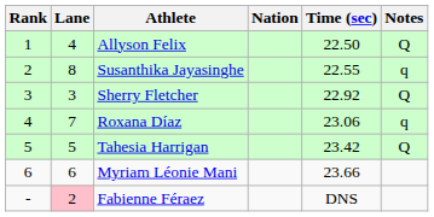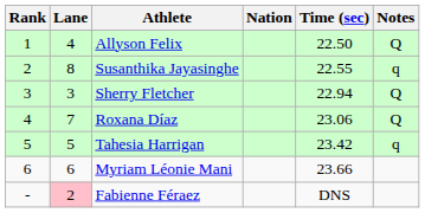 <table class="wikitable sortable" style="text-align:center">
 <tr>
 <th>Rank</th>
 <th>Lane</th>
 <th>Athlete</th>
 <th>Nation</th>
 <th>Time (<a href='#'>sec</a>)</th>
 <th>Notes</th>
 </tr>
 <tr bgcolor=ccffcc>
 <td>1</td>
 <td>4</td>
 <td align="left"><a href='#'>Allyson Felix</a></td>
 <td align=left></td>
 <td>22.50</td>
 <td>Q</td>
 </tr>
 <tr bgcolor=ccffcc>
 <td>2</td>
 <td>8</td>
 <td align="left"><a href='#'>Susanthika Jayasinghe</a></td>
 <td align=left></td>
 <td>22.55</td>
 <td>q</td>
 </tr>
 <tr bgcolor=ccffcc>
 <td>3</td>
 <td>3</td>
 <td align="left"><a href='#'>Sherry Fletcher</a></td>
 <td align=left></td>
-<td>22.92</td>
+<td>22.94</td>
 <td>Q</td>
 </tr>
 <tr bgcolor=ccffcc>
 <td>4</td>
 <td>7</td>
 <td align="left"><a href='#'>Roxana Díaz</a></td>
 <td align=left></td>
 <td>23.06</td>
-<td>q</td>
+<td>Q</td>
 </tr>
 <tr bgcolor=ccffcc>
 <td>5</td>
 <td>5</td>
 <td align="left"><a href='#'>Tahesia Harrigan</a></td>
 <td align=left></td>
 <td>23.42</td>
-<td>Q</td>
+<td>q</td>
 </tr>
 <tr>
 <td>6</td>
 <td>6</td>
 <td align="left"><a href='#'>Myriam Léonie Mani</a></td>
 <td align=left></td>
 <td>23.66</td>
 <td></td>
 </tr>
 <tr>
 <td>-</td>
 <td style="background: pink;">2</td>
 <td align="left"><a href='#'>Fabienne Féraez</a></td>
 <td align=left></td>
 <td>DNS</td>
 <td></td>
 </tr>
 </table>
